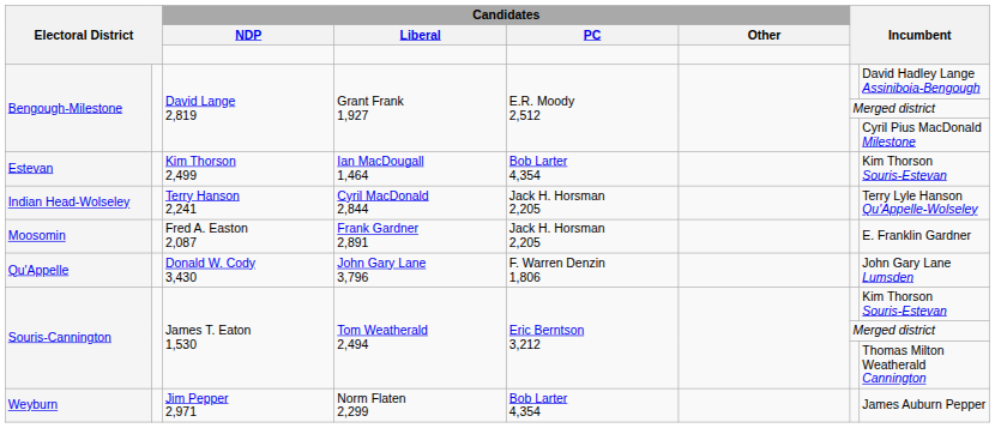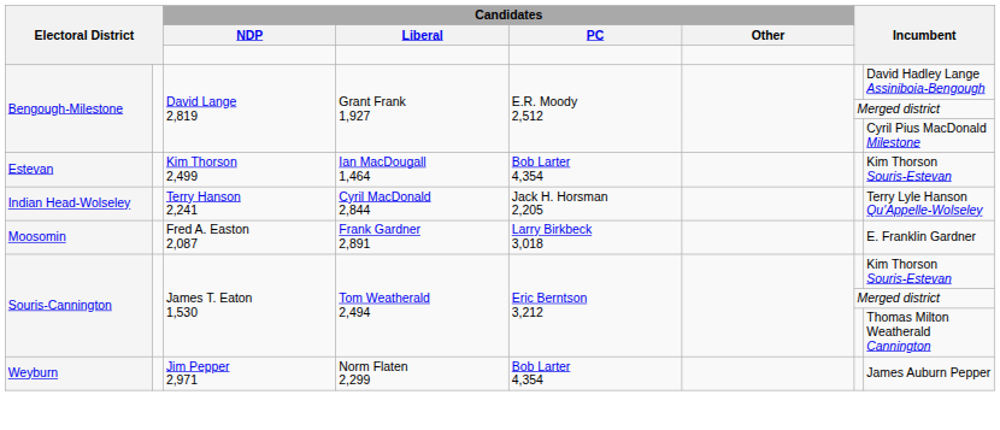 <table class="wikitable" style="width:100%">
 <tr>
 <th style="width:16%;" style="background:darkgrey;" rowspan=3 colspan=2>Electoral District</th>
 <th style="background:darkgrey;" colspan=4>Candidates</th>
 <th style="width:14%;" style="background:darkgrey;" rowspan=3 colspan=2>Incumbent</th>
 </tr>
 <tr>
 <th style="width:17.5%;"><a href='#'>NDP</a></th>
 <th style="width:17.5%;"><a href='#'>Liberal</a></th>
 <th style="width:17.5%;"><a href='#'>PC</a></th>
 <th style="width:17.5%;">Other</th>
 </tr>
 <tr>
 <td> </td>
 <td> </td>
 <td> </td>
 <td> </td>
 </tr>
 <tr>
 <td rowspan=3 style="background:whitesmoke;"><a href='#'>Bengough-Milestone</a></td>
 <td rowspan=3 > </td>
 <td rowspan=3><a href='#'>David Lange</a><br>2,819</td>
 <td rowspan=3>Grant Frank<br>1,927</td>
 <td rowspan=3>E.R. Moody<br>2,512</td>
 <td rowspan=3></td>
 <td></td>
 <td>David Hadley Lange<br><span><em><a href='#'>Assiniboia-Bengough</a></em></span></td>
 </tr>
 <tr>
 <td colspan=2><em>Merged district</em></td>
 </tr>
 <tr>
 <td></td>
 <td>Cyril Pius MacDonald<br><span><em><a href='#'>Milestone</a></em></span></td>
 </tr>
 <tr>
 <td bgcolor=whitesmoke><a href='#'>Estevan</a></td>
 <td> </td>
 <td><a href='#'>Kim Thorson</a><br>2,499</td>
 <td><a href='#'>Ian MacDougall</a><br>1,464</td>
 <td><a href='#'>Bob Larter</a><br>4,354</td>
 <td></td>
 <td></td>
 <td>Kim Thorson<br><span><em><a href='#'>Souris-Estevan</a></em></span></td>
 </tr>
 <tr>
 <td bgcolor=whitesmoke><a href='#'>Indian Head-Wolseley</a></td>
 <td> </td>
 <td><a href='#'>Terry Hanson</a><br>2,241</td>
 <td><a href='#'>Cyril MacDonald</a><br>2,844</td>
 <td>Jack H. Horsman<br>2,205</td>
 <td></td>
 <td> </td>
 <td>Terry Lyle Hanson<br><span><em><a href='#'>Qu'Appelle-Wolseley</a></em></span></td>
 </tr>
 <tr>
 <td bgcolor=whitesmoke><a href='#'>Moosomin</a></td>
 <td> </td>
 <td>Fred A. Easton<br>2,087</td>
 <td><a href='#'>Frank Gardner</a><br>2,891</td>
-<td>Jack H. Horsman<br>2,205</td>
+<td><a href='#'>Larry Birkbeck</a><br>3,018</td>
 <td></td>
 <td> </td>
 <td>E. Franklin Gardner</td>
-</tr>
-<tr>
-<td bgcolor=whitesmoke><a href='#'>Qu'Appelle</a></td>
-<td> </td>
-<td><a href='#'>Donald W. Cody</a><br>3,430</td>
-<td><a href='#'>John Gary Lane</a><br>3,796</td>
-<td>F. Warren Denzin<br>1,806</td>
-<td></td>
-<td> </td>
-<td>John Gary Lane<br><span><em><a href='#'>Lumsden</a></em></span></td>
 </tr>
 <tr>
 <td rowspan=3 style="background:whitesmoke;"><a href='#'>Souris-Cannington</a></td>
 <td rowspan=3 > </td>
 <td rowspan=3>James T. Eaton<br>1,530</td>
 <td rowspan=3><a href='#'>Tom Weatherald</a><br>2,494</td>
 <td rowspan=3><a href='#'>Eric Berntson</a><br>3,212</td>
 <td rowspan=3></td>
 <td></td>
 <td>Kim Thorson<br><span><em><a href='#'>Souris-Estevan</a></em></span></td>
 </tr>
 <tr>
 <td colspan=2><em>Merged district</em></td>
 </tr>
 <tr>
 <td></td>
 <td>Thomas Milton Weatherald<br><span><em><a href='#'>Cannington</a></em></span></td>
 </tr>
 <tr>
 <td bgcolor=whitesmoke><a href='#'>Weyburn</a></td>
 <td> </td>
 <td><a href='#'>Jim Pepper</a><br>2,971</td>
 <td>Norm Flaten<br>2,299</td>
 <td><a href='#'>Bob Larter</a><br>4,354</td>
 <td></td>
 <td> </td>
 <td>James Auburn Pepper</td>
 </tr>
 </table>
